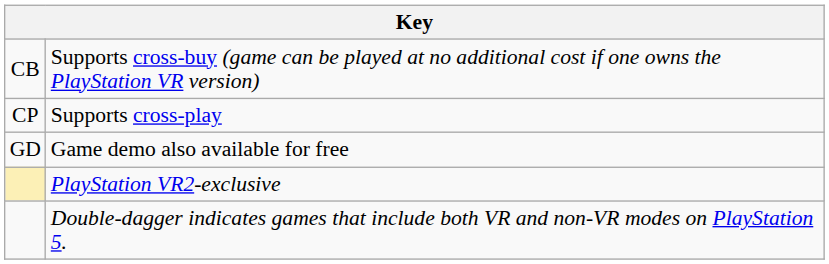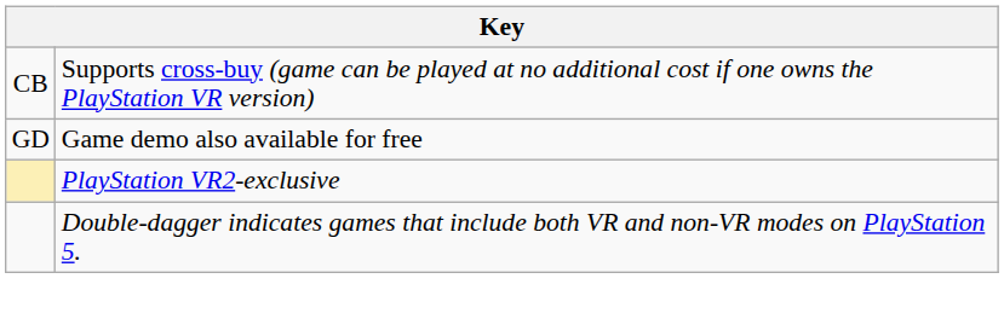 <table class="wikitable mw-collapsible" style="float: left; margin-right: 1em;">
 <tr>
 <th colspan="2">Key</th>
 </tr>
 <tr>
 <td align="center"><span>CB</span></td>
 <td>Supports <a href='#'>cross-buy</a> <em>(game can be played at no additional cost if one owns the <a href='#'>PlayStation VR</a> version)</em></td>
-</tr>
-<tr>
-<td align="center"><span>CP</span></td>
-<td>Supports <a href='#'>cross-play</a></td>
 </tr>
 <tr>
 <td align="center"><span>GD</span></td>
 <td>Game demo also available for free</td>
 </tr>
 <tr>
 <th style="background:#fcf0b6;" scope="row"></th>
 <td><em><a href='#'>PlayStation VR2</a>-exclusive</em></td>
 </tr>
 <tr>
 <td align="center"></td>
 <td><em>Double-dagger indicates games that include both VR and non-VR modes on <a href='#'>PlayStation 5</a>.</em></td>
 </tr>
 </table>
